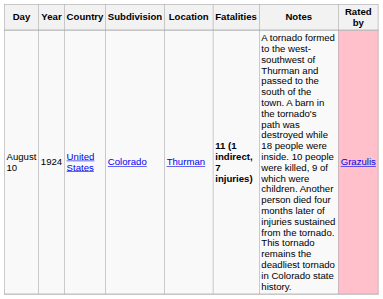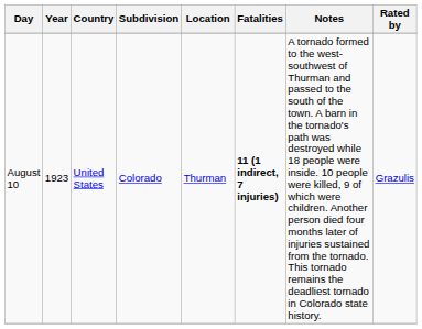 <table class="wikitable sortable" style="width:100%;">
 <tr>
 <th scope="col" style="width:5%;">Day</th>
 <th scope="col" style="width:4%;">Year</th>
 <th scope="col" style="width:8%;">Country</th>
 <th scope="col" style="width:4%;">Subdivision</th>
 <th scope="col" style="width:13%;" class="unsortable">Location</th>
 <th scope="col" style="width:8%;">Fatalities</th>
 <th scope="col" class="unsortable">Notes</th>
 <th scope="col" style="width:4%;">Rated by</th>
 </tr>
 <tr style="background:#BB8899;">
 </tr>
 <tr>
 <td>August 10</td>
-<td>1924</td>
+<td>1923</td>
 <td><a href='#'>United States</a></td>
 <td><a href='#'>Colorado</a></td>
 <td><a href='#'>Thurman</a></td>
 <td><strong>11 (1 indirect, 7 injuries)</strong></td>
 <td>A tornado formed to the west-southwest of Thurman and passed to the south of the town. A barn in the tornado's path was destroyed while 18 people were inside. 10 people were killed, 9 of which were children. Another person died four months later of injuries sustained from the tornado. This tornado remains the deadliest tornado in Colorado state history.</td>
-<td style="background: pink;"><a href='#'>Grazulis</a></td>
+<td><a href='#'>Grazulis</a></td>
 </tr>
 <tr>
 </tr>
 </table>
